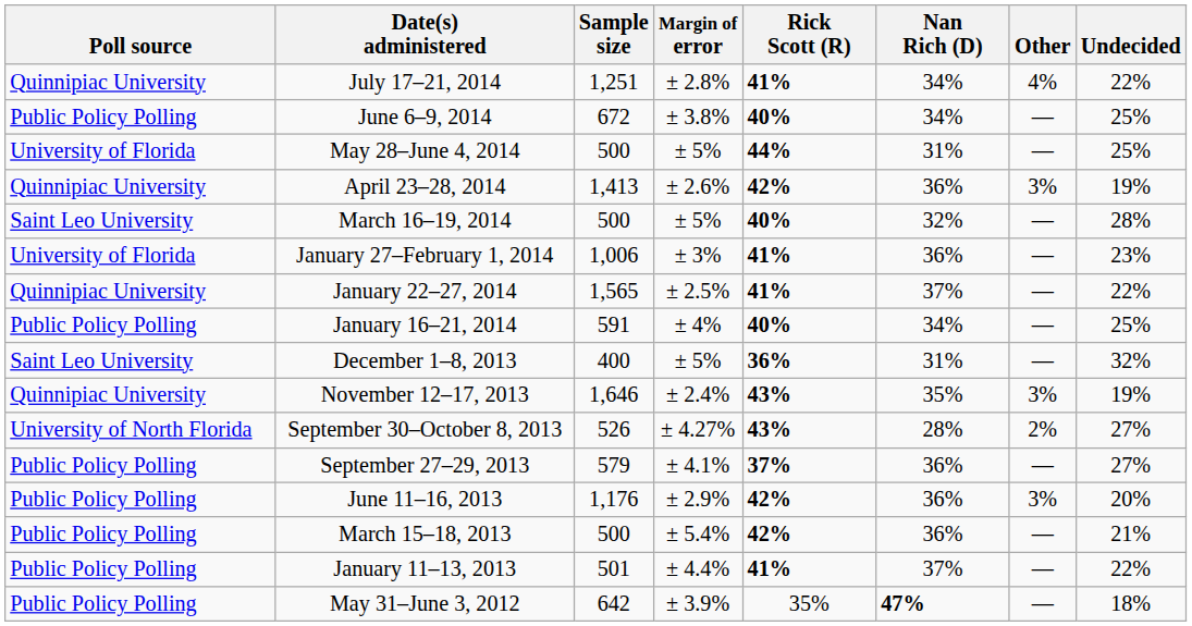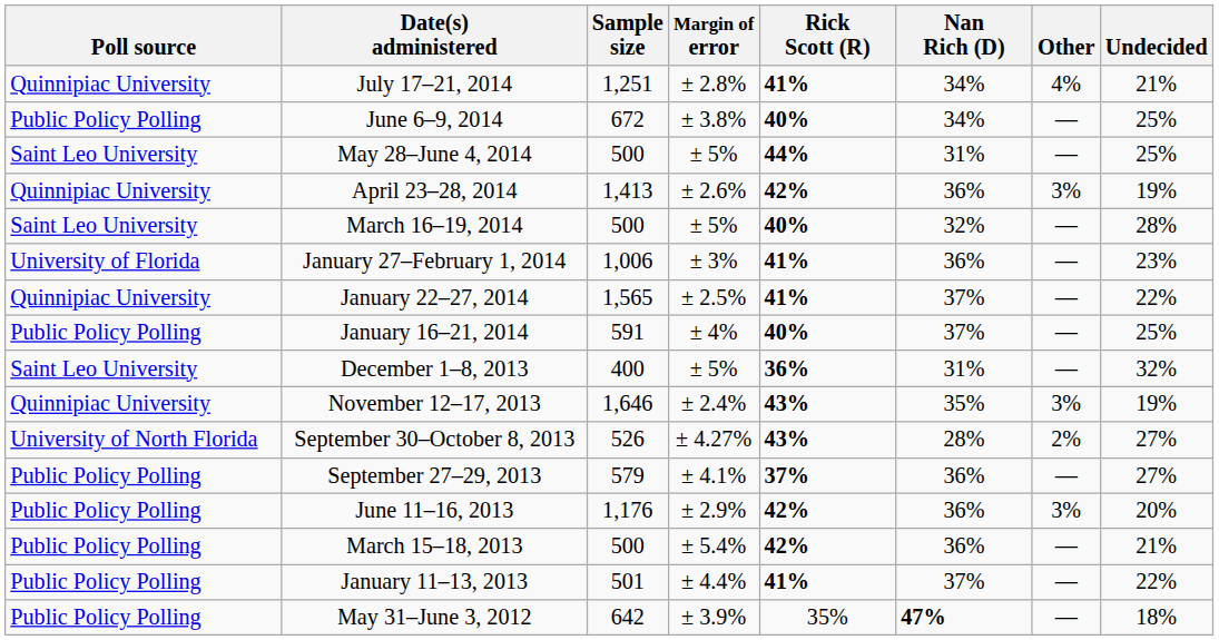 <table class="wikitable">
 <tr valign= bottom>
 <th style="width:190px;">Poll source</th>
 <th style="width:210px;">Date(s)<br>administered</th>
 <th class=small>Sample<br>size</th>
 <th><small>Margin of</small><br>error</th>
 <th style="width:90px;">Rick<br>Scott (R)</th>
 <th style="width:90px;">Nan<br>Rich (D)</th>
 <th>Other</th>
 <th>Undecided</th>
 </tr>
 <tr>
 <td><a href='#'>Quinnipiac University</a></td>
 <td align=center>July 17–21, 2014</td>
 <td align=center>1,251</td>
 <td align=center>± 2.8%</td>
 <td><strong>41%</strong></td>
 <td align=center>34%</td>
 <td align=center>4%</td>
-<td align=center>22%</td>
+<td align=center>21%</td>
 </tr>
 <tr>
 <td><a href='#'>Public Policy Polling</a></td>
 <td align=center>June 6–9, 2014</td>
 <td align=center>672</td>
 <td align=center>± 3.8%</td>
 <td><strong>40%</strong></td>
 <td align=center>34%</td>
 <td align=center>—</td>
 <td align=center>25%</td>
 </tr>
 <tr>
-<td><a href='#'>University of Florida</a></td>
+<td><a href='#'>Saint Leo University</a></td>
 <td align=center>May 28–June 4, 2014</td>
 <td align=center>500</td>
 <td align=center>± 5%</td>
 <td><strong>44%</strong></td>
 <td align=center>31%</td>
 <td align=center>—</td>
 <td align=center>25%</td>
 </tr>
 <tr>
 <td><a href='#'>Quinnipiac University</a></td>
 <td align=center>April 23–28, 2014</td>
 <td align=center>1,413</td>
 <td align=center>± 2.6%</td>
 <td><strong>42%</strong></td>
 <td align=center>36%</td>
 <td align=center>3%</td>
 <td align=center>19%</td>
 </tr>
 <tr>
 <td><a href='#'>Saint Leo University</a></td>
 <td align=center>March 16–19, 2014</td>
 <td align=center>500</td>
 <td align=center>± 5%</td>
 <td><strong>40%</strong></td>
 <td align=center>32%</td>
 <td align=center>—</td>
 <td align=center>28%</td>
 </tr>
 <tr>
 <td><a href='#'>University of Florida</a></td>
 <td align=center>January 27–February 1, 2014</td>
 <td align=center>1,006</td>
 <td align=center>± 3%</td>
 <td><strong>41%</strong></td>
 <td align=center>36%</td>
 <td align=center>—</td>
 <td align=center>23%</td>
 </tr>
 <tr>
 <td><a href='#'>Quinnipiac University</a></td>
 <td align=center>January 22–27, 2014</td>
 <td align=center>1,565</td>
 <td align=center>± 2.5%</td>
 <td><strong>41%</strong></td>
 <td align=center>37%</td>
 <td align=center>—</td>
 <td align=center>22%</td>
 </tr>
 <tr>
 <td><a href='#'>Public Policy Polling</a></td>
 <td align=center>January 16–21, 2014</td>
 <td align=center>591</td>
 <td align=center>± 4%</td>
 <td><strong>40%</strong></td>
-<td align=center>34%</td>
+<td align=center>37%</td>
 <td align=center>—</td>
 <td align=center>25%</td>
 </tr>
 <tr>
 <td><a href='#'>Saint Leo University</a></td>
 <td align=center>December 1–8, 2013</td>
 <td align=center>400</td>
 <td align=center>± 5%</td>
 <td><strong>36%</strong></td>
 <td align=center>31%</td>
 <td align=center>—</td>
 <td align=center>32%</td>
 </tr>
 <tr>
 <td><a href='#'>Quinnipiac University</a></td>
 <td align=center>November 12–17, 2013</td>
 <td align=center>1,646</td>
 <td align=center>± 2.4%</td>
 <td><strong>43%</strong></td>
 <td align=center>35%</td>
 <td align=center>3%</td>
 <td align=center>19%</td>
 </tr>
 <tr>
 <td><a href='#'>University of North Florida</a></td>
 <td align=center>September 30–October 8, 2013</td>
 <td align=center>526</td>
 <td align=center>± 4.27%</td>
 <td><strong>43%</strong></td>
 <td align=center>28%</td>
 <td align=center>2%</td>
 <td align=center>27%</td>
 </tr>
 <tr>
 <td><a href='#'>Public Policy Polling</a></td>
 <td align=center>September 27–29, 2013</td>
 <td align=center>579</td>
 <td align=center>± 4.1%</td>
 <td><strong>37%</strong></td>
 <td align=center>36%</td>
 <td align=center>—</td>
 <td align=center>27%</td>
 </tr>
 <tr>
 <td><a href='#'>Public Policy Polling</a></td>
 <td align=center>June 11–16, 2013</td>
 <td align=center>1,176</td>
 <td align=center>± 2.9%</td>
 <td><strong>42%</strong></td>
 <td align=center>36%</td>
 <td align=center>3%</td>
 <td align=center>20%</td>
 </tr>
 <tr>
 <td><a href='#'>Public Policy Polling</a></td>
 <td align=center>March 15–18, 2013</td>
 <td align=center>500</td>
 <td align=center>± 5.4%</td>
 <td><strong>42%</strong></td>
 <td align=center>36%</td>
 <td align=center>—</td>
 <td align=center>21%</td>
 </tr>
 <tr>
 <td><a href='#'>Public Policy Polling</a></td>
 <td align=center>January 11–13, 2013</td>
 <td align=center>501</td>
 <td align=center>± 4.4%</td>
 <td><strong>41%</strong></td>
 <td align=center>37%</td>
 <td align=center>—</td>
 <td align=center>22%</td>
 </tr>
 <tr>
 <td><a href='#'>Public Policy Polling</a></td>
 <td align=center>May 31–June 3, 2012</td>
 <td align=center>642</td>
 <td align=center>± 3.9%</td>
 <td align=center>35%</td>
 <td><strong>47%</strong></td>
 <td align=center>—</td>
 <td align=center>18%</td>
 </tr>
 </table>
